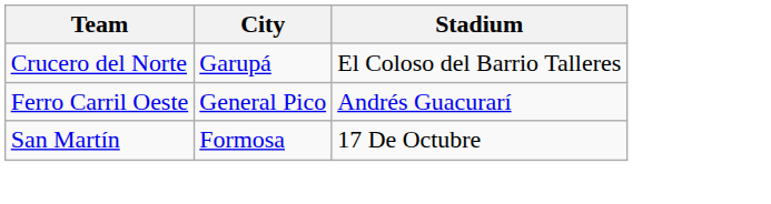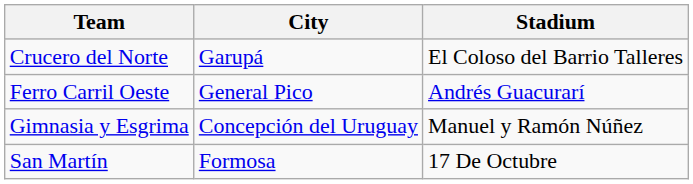 <table class="wikitable sortable">
 <tr>
 <th>Team</th>
 <th>City</th>
 <th>Stadium</th>
 </tr>
 <tr>
 <td> <a href='#'>Crucero del Norte</a></td>
 <td><a href='#'>Garupá</a></td>
 <td>El Coloso del Barrio Talleres</td>
 </tr>
 <tr>
 <td> <a href='#'>Ferro Carril Oeste</a></td>
 <td><a href='#'>General Pico</a></td>
 <td><a href='#'>Andrés Guacurarí</a></td>
 </tr>
 <tr>
+<td> <a href='#'>Gimnasia y Esgrima</a></td>
+<td><a href='#'>Concepción del Uruguay</a></td>
+<td>Manuel y Ramón Núñez</td>
+</tr>
+<tr>
 <td> <a href='#'>San Martín</a></td>
 <td><a href='#'>Formosa</a></td>
 <td>17 De Octubre</td>
 </tr>
 </table>
